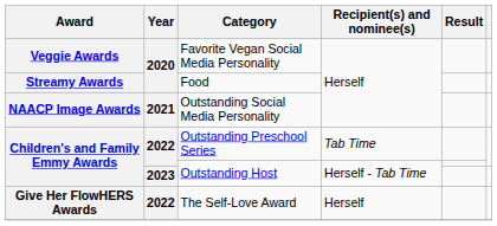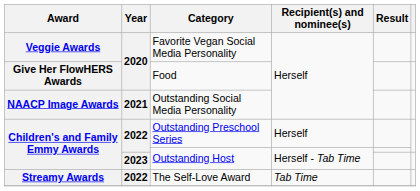 <table class="wikitable sortable plainrowheaders" style="width: 100%;">
 <tr>
 <th scope="col">Award</th>
 <th scope="col">Year</th>
 <th scope="col">Category</th>
 <th scope="col">Recipient(s) and nominee(s)</th>
 <th scope="col">Result</th>
 <th class="unsortable" scope="col"></th>
 </tr>
 <tr>
 <th scope="row"><a href='#'>Veggie Awards</a></th>
 <th scope="row" rowspan="2">2020</th>
 <td>Favorite Vegan Social Media Personality</td>
 <td rowspan="3">Herself</td>
 <td></td>
 <td style="text-align:center;"></td>
 </tr>
 <tr>
-<th scope="row"><a href='#'>Streamy Awards</a></th>
+<th scope="row">Give Her FlowHERS Awards</th>
 <td>Food</td>
 <td></td>
 <td style="text-align:center;"></td>
 </tr>
 <tr>
 <th scope="row"><a href='#'>NAACP Image Awards</a></th>
 <th scope="row">2021</th>
 <td>Outstanding Social Media Personality</td>
 <td></td>
 <td style="text-align:center;" rowspan="1"></td>
 </tr>
 <tr>
 <th scope="row" rowspan="3"><a href='#'>Children's and Family Emmy Awards</a></th>
 <th scope="row" rowspan="2">2022</th>
 <td><a href='#'>Outstanding Preschool Series</a></td>
-<td><em>Tab Time</em></td>
+<td>Herself</td>
 <td></td>
 <td style="text-align:center;" rowspan="2"></td>
 </tr>
 <tr>
 <td rowspan=2><a href='#'>Outstanding Host</a></td>
 <td rowspan=2>Herself - <em>Tab Time</em></td>
 <td></td>
 </tr>
 <tr>
 <th scope="row">2023</th>
 <td></td>
 <td style="text-align:center;"></td>
 </tr>
 <tr>
-<th scope="row">Give Her FlowHERS Awards</th>
+<th scope="row"><a href='#'>Streamy Awards</a></th>
 <th scope="row">2022</th>
 <td>The Self-Love Award</td>
-<td>Herself</td>
+<td><em>Tab Time</em></td>
 <td></td>
 <td style="text-align:center;" rowspan="1"></td>
 </tr>
 <tr>
 </tr>
 </table>
